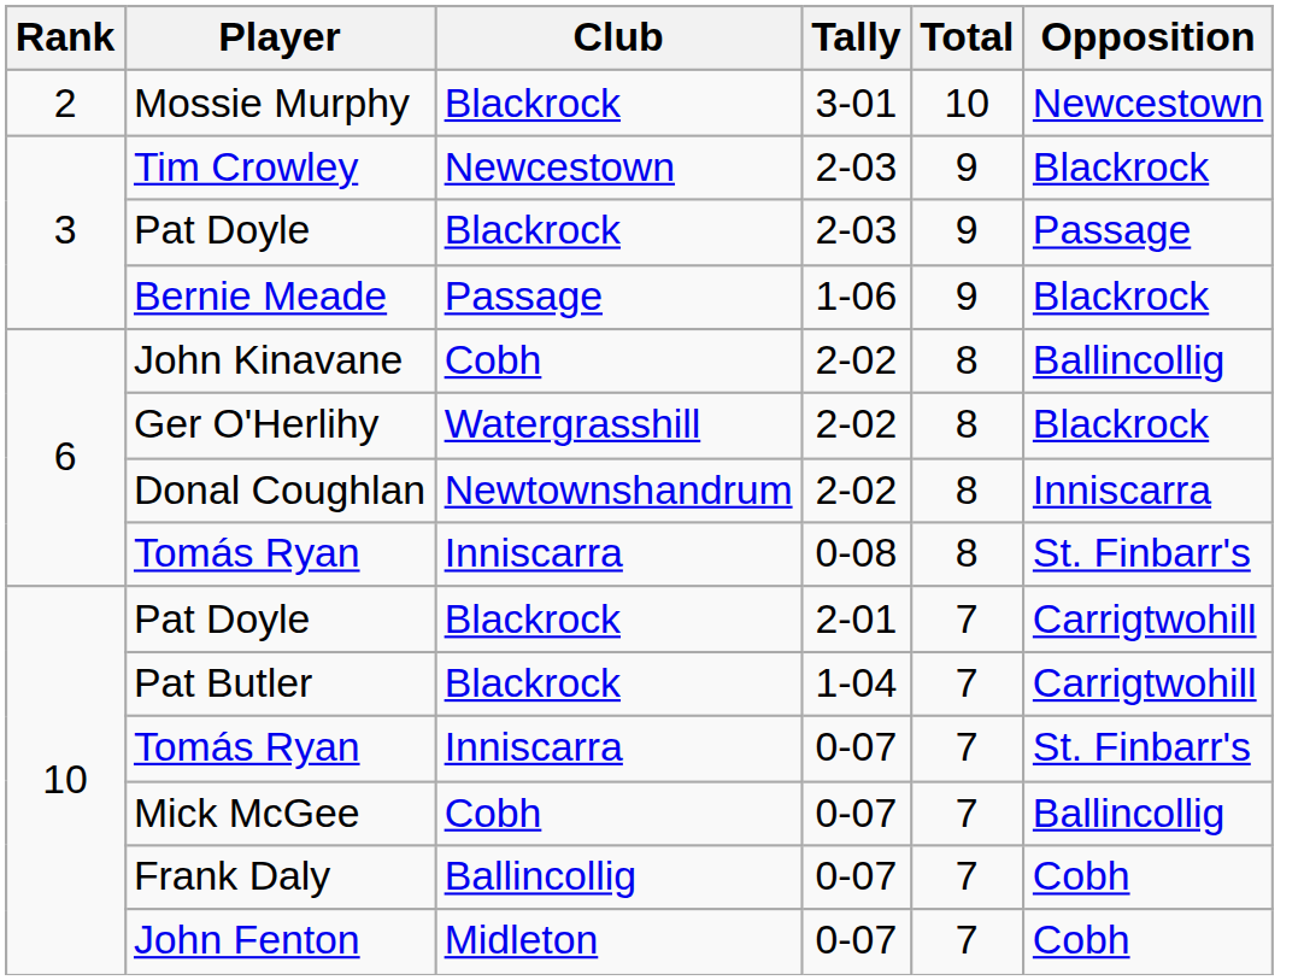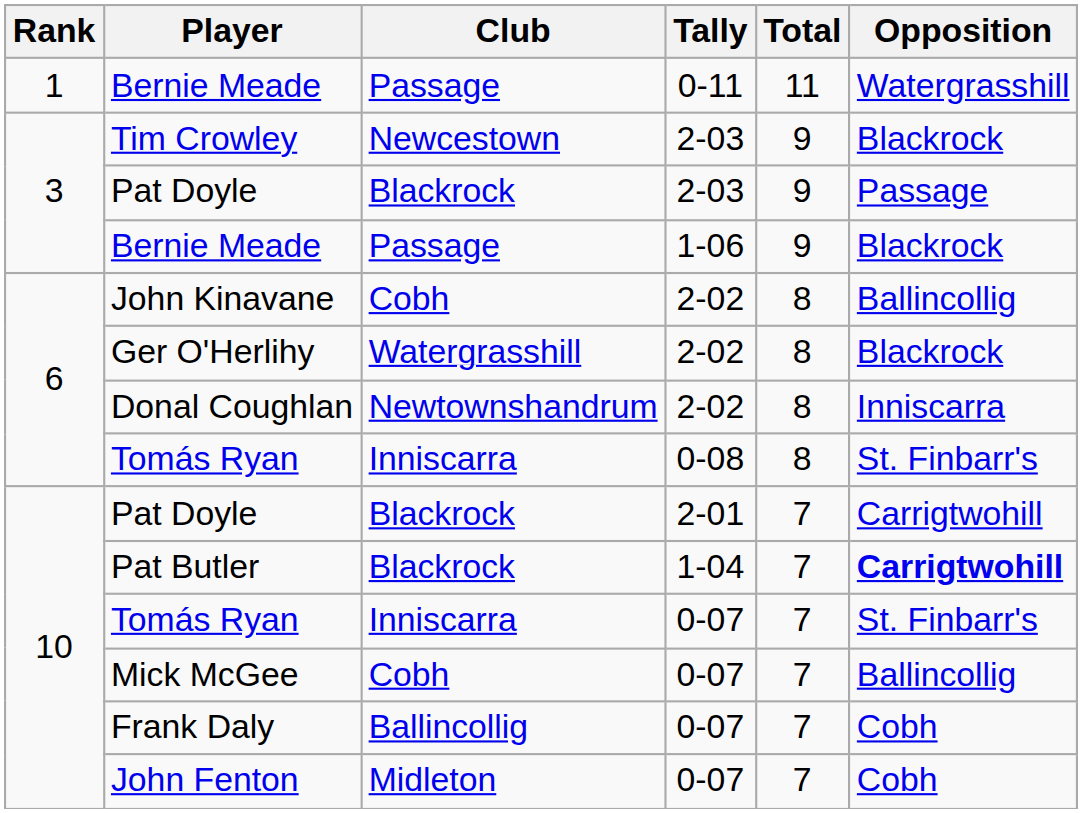 <table class="wikitable">
 <tr>
 <th>Rank</th>
 <th>Player</th>
 <th>Club</th>
 <th>Tally</th>
 <th>Total</th>
 <th>Opposition</th>
 </tr>
 <tr>
-<td rowspan="1" style="text-align:center;">2</td>
-<td>Mossie Murphy</td>
-<td><a href='#'>Blackrock</a></td>
-<td align=center>3-01</td>
-<td align=center>10</td>
-<td><a href='#'>Newcestown</a></td>
+<td rowspan="1" style="text-align:center;">1</td>
+<td><a href='#'>Bernie Meade</a></td>
+<td><a href='#'>Passage</a></td>
+<td align=center>0-11</td>
+<td align=center>11</td>
+<td><a href='#'>Watergrasshill</a></td>
 </tr>
 <tr>
 <td rowspan="3" style="text-align:center;">3</td>
 <td><a href='#'>Tim Crowley</a></td>
 <td><a href='#'>Newcestown</a></td>
 <td align=center>2-03</td>
 <td align=center>9</td>
 <td><a href='#'>Blackrock</a></td>
 </tr>
 <tr>
 <td>Pat Doyle</td>
 <td><a href='#'>Blackrock</a></td>
 <td align=center>2-03</td>
 <td align=center>9</td>
 <td><a href='#'>Passage</a></td>
 </tr>
 <tr>
 <td><a href='#'>Bernie Meade</a></td>
 <td><a href='#'>Passage</a></td>
 <td align=center>1-06</td>
 <td align=center>9</td>
 <td><a href='#'>Blackrock</a></td>
 </tr>
 <tr>
 <td rowspan="4" style="text-align:center;">6</td>
 <td>John Kinavane</td>
 <td><a href='#'>Cobh</a></td>
 <td align=center>2-02</td>
 <td align=center>8</td>
 <td><a href='#'>Ballincollig</a></td>
 </tr>
 <tr>
 <td>Ger O'Herlihy</td>
 <td><a href='#'>Watergrasshill</a></td>
 <td align=center>2-02</td>
 <td align=center>8</td>
 <td><a href='#'>Blackrock</a></td>
 </tr>
 <tr>
 <td>Donal Coughlan</td>
 <td><a href='#'>Newtownshandrum</a></td>
 <td align=center>2-02</td>
 <td align=center>8</td>
 <td><a href='#'>Inniscarra</a></td>
 </tr>
 <tr>
 <td><a href='#'>Tomás Ryan</a></td>
 <td><a href='#'>Inniscarra</a></td>
 <td align=center>0-08</td>
 <td align=center>8</td>
 <td><a href='#'>St. Finbarr's</a></td>
 </tr>
 <tr>
 <td rowspan="6" style="text-align:center;">10</td>
 <td>Pat Doyle</td>
 <td><a href='#'>Blackrock</a></td>
 <td align=center>2-01</td>
 <td align=center>7</td>
 <td><a href='#'>Carrigtwohill</a></td>
 </tr>
 <tr>
 <td>Pat Butler</td>
 <td><a href='#'>Blackrock</a></td>
 <td align=center>1-04</td>
 <td align=center>7</td>
-<td><a href='#'>Carrigtwohill</a></td>
+<td><strong><a href='#'>Carrigtwohill</a></strong></td>
 </tr>
 <tr>
 <td><a href='#'>Tomás Ryan</a></td>
 <td><a href='#'>Inniscarra</a></td>
 <td align=center>0-07</td>
 <td align=center>7</td>
 <td><a href='#'>St. Finbarr's</a></td>
 </tr>
 <tr>
 <td>Mick McGee</td>
 <td><a href='#'>Cobh</a></td>
 <td align=center>0-07</td>
 <td align=center>7</td>
 <td><a href='#'>Ballincollig</a></td>
 </tr>
 <tr>
 <td>Frank Daly</td>
 <td><a href='#'>Ballincollig</a></td>
 <td align=center>0-07</td>
 <td align=center>7</td>
 <td><a href='#'>Cobh</a></td>
 </tr>
 <tr>
 <td><a href='#'>John Fenton</a></td>
 <td><a href='#'>Midleton</a></td>
 <td align=center>0-07</td>
 <td align=center>7</td>
 <td><a href='#'>Cobh</a></td>
 </tr>
 </table>
